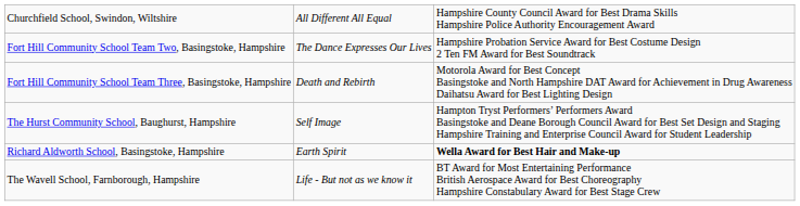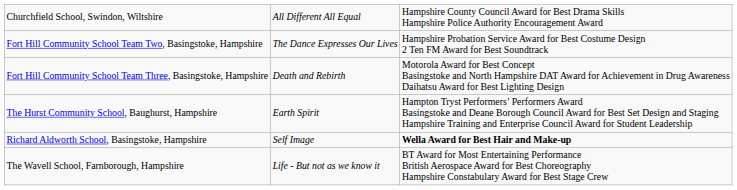 <table class="wikitable">
 <tr>
 <td>Churchfield School, Swindon, Wiltshire</td>
 <td><em> All Different All Equal</em></td>
 <td>Hampshire County Council Award for Best Drama Skills<br>Hampshire Police Authority Encouragement Award</td>
 </tr>
 <tr>
 <td><a href='#'>Fort Hill Community School Team Two</a>, Basingstoke, Hampshire</td>
 <td><em> The Dance Expresses Our Lives</em></td>
 <td>Hampshire Probation Service Award for Best Costume Design<br>2 Ten FM Award for Best Soundtrack</td>
 </tr>
 <tr>
 <td><a href='#'>Fort Hill Community School Team Three</a>, Basingstoke, Hampshire</td>
 <td><em> Death and Rebirth</em></td>
 <td>Motorola Award for Best Concept<br>Basingstoke and North Hampshire DAT Award for Achievement in Drug Awareness<br>Daihatsu Award for Best Lighting Design</td>
 </tr>
 <tr>
 <td><a href='#'>The Hurst Community School</a>, Baughurst, Hampshire</td>
-<td><em> Self Image</em></td>
+<td><em> Earth Spirit</em></td>
 <td>Hampton Tryst Performers’ Performers Award<br>Basingstoke and Deane Borough Council Award for Best Set Design and Staging<br>Hampshire Training and Enterprise Council Award for Student Leadership</td>
 </tr>
 <tr>
 <td><a href='#'>Richard Aldworth School</a>, Basingstoke, Hampshire</td>
-<td><em> Earth Spirit</em></td>
+<td><em> Self Image</em></td>
 <td><strong>Wella Award for Best Hair and Make-up</strong></td>
 </tr>
 <tr>
 <td>The Wavell School, Farnborough, Hampshire</td>
 <td><em>Life - But not as we know it</em></td>
 <td>BT Award for Most Entertaining Performance<br>British Aerospace Award for Best Choreography<br>Hampshire Constabulary Award for Best Stage Crew</td>
 </tr>
 </table>
